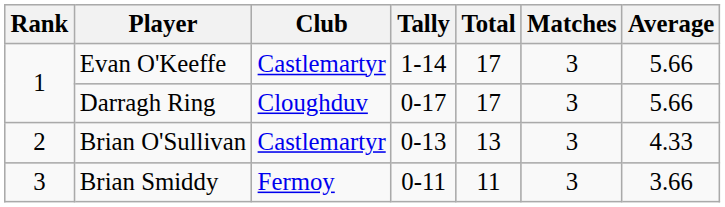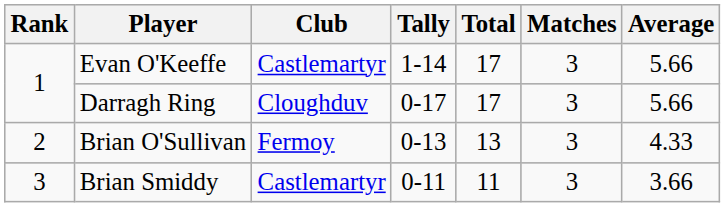 <table class="wikitable">
 <tr>
 <th>Rank</th>
 <th>Player</th>
 <th>Club</th>
 <th>Tally</th>
 <th>Total</th>
 <th>Matches</th>
 <th>Average</th>
 </tr>
 <tr>
 <td rowspan=2 align=center>1</td>
 <td>Evan O'Keeffe</td>
 <td><a href='#'>Castlemartyr</a></td>
 <td align=center>1-14</td>
 <td align=center>17</td>
 <td align=center>3</td>
 <td align=center>5.66</td>
 </tr>
 <tr>
 <td>Darragh Ring</td>
 <td><a href='#'>Cloughduv</a></td>
 <td align=center>0-17</td>
 <td align=center>17</td>
 <td align=center>3</td>
 <td align=center>5.66</td>
 </tr>
 <tr>
 <td rowspan=1 align=center>2</td>
 <td>Brian O'Sullivan</td>
-<td><a href='#'>Castlemartyr</a></td>
+<td><a href='#'>Fermoy</a></td>
 <td align=center>0-13</td>
 <td align=center>13</td>
 <td align=center>3</td>
 <td align=center>4.33</td>
 </tr>
 <tr>
 <td rowspan=1 align=center>3</td>
 <td>Brian Smiddy</td>
-<td><a href='#'>Fermoy</a></td>
+<td><a href='#'>Castlemartyr</a></td>
 <td align=center>0-11</td>
 <td align=center>11</td>
 <td align=center>3</td>
 <td align=center>3.66</td>
 </tr>
 </table>
